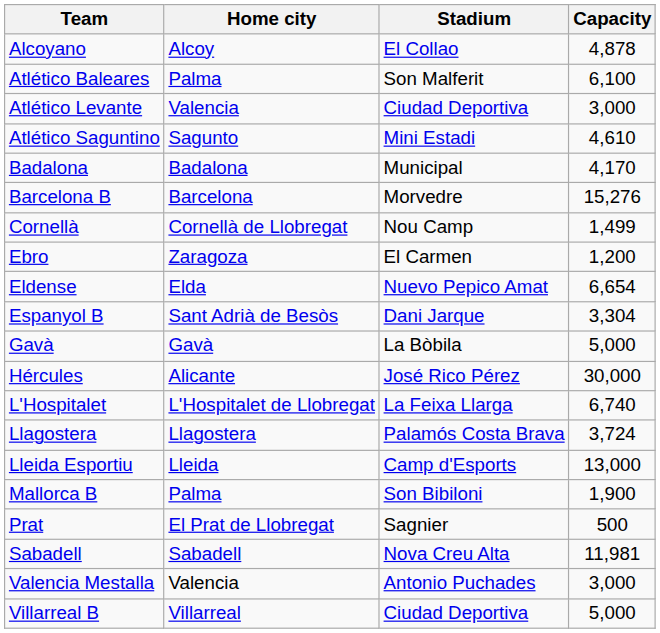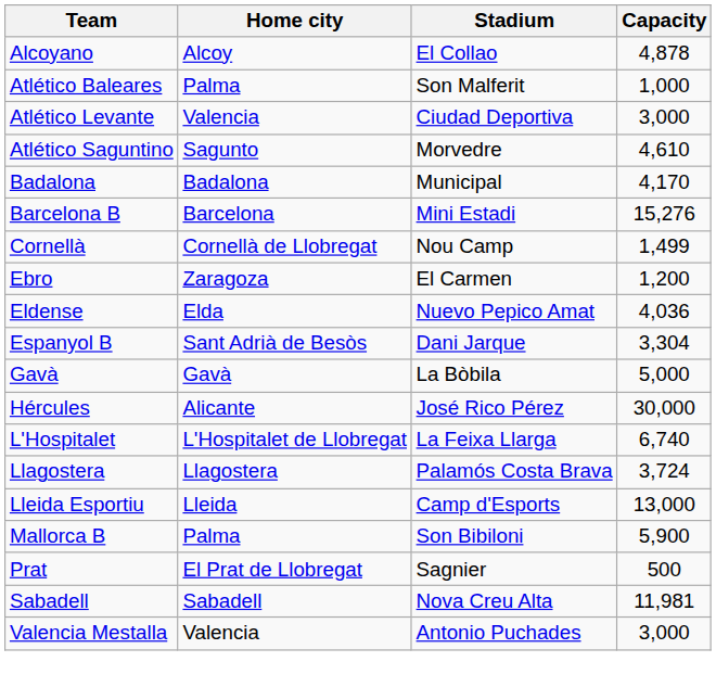 <table class="wikitable sortable">
 <tr>
 <th>Team</th>
 <th>Home city</th>
 <th>Stadium</th>
 <th>Capacity</th>
 </tr>
 <tr>
 <td><a href='#'>Alcoyano</a></td>
 <td><a href='#'>Alcoy</a></td>
 <td><a href='#'>El Collao</a></td>
 <td align=center>4,878</td>
 </tr>
 <tr>
 <td><a href='#'>Atlético Baleares</a></td>
 <td><a href='#'>Palma</a></td>
 <td>Son Malferit</td>
-<td align=center>6,100</td>
+<td align=center>1,000</td>
 </tr>
 <tr>
 <td><a href='#'>Atlético Levante</a></td>
 <td><a href='#'>Valencia</a></td>
 <td><a href='#'>Ciudad Deportiva</a></td>
 <td align=center>3,000</td>
 </tr>
 <tr>
 <td><a href='#'>Atlético Saguntino</a></td>
 <td><a href='#'>Sagunto</a></td>
-<td><a href='#'>Mini Estadi</a></td>
+<td>Morvedre</td>
 <td align=center>4,610</td>
 </tr>
 <tr>
 <td><a href='#'>Badalona</a></td>
 <td><a href='#'>Badalona</a></td>
 <td>Municipal</td>
 <td align=center>4,170</td>
 </tr>
 <tr>
 <td><a href='#'>Barcelona B</a></td>
 <td><a href='#'>Barcelona</a></td>
-<td>Morvedre</td>
+<td><a href='#'>Mini Estadi</a></td>
 <td align=center>15,276</td>
 </tr>
 <tr>
 <td><a href='#'>Cornellà</a></td>
 <td><a href='#'>Cornellà de Llobregat</a></td>
 <td>Nou Camp</td>
 <td align=center>1,499</td>
 </tr>
 <tr>
 <td><a href='#'>Ebro</a></td>
 <td><a href='#'>Zaragoza</a></td>
 <td>El Carmen</td>
 <td align=center>1,200</td>
 </tr>
 <tr>
 <td><a href='#'>Eldense</a></td>
 <td><a href='#'>Elda</a></td>
 <td><a href='#'>Nuevo Pepico Amat</a></td>
-<td align=center>6,654</td>
+<td align=center>4,036</td>
 </tr>
 <tr>
 <td><a href='#'>Espanyol B</a></td>
 <td><a href='#'>Sant Adrià de Besòs</a></td>
 <td><a href='#'>Dani Jarque</a></td>
 <td align=center>3,304</td>
 </tr>
 <tr>
 <td><a href='#'>Gavà</a></td>
 <td><a href='#'>Gavà</a></td>
 <td>La Bòbila</td>
 <td align=center>5,000</td>
 </tr>
 <tr>
 <td><a href='#'>Hércules</a></td>
 <td><a href='#'>Alicante</a></td>
 <td><a href='#'>José Rico Pérez</a></td>
 <td align=center>30,000</td>
 </tr>
 <tr>
 <td><a href='#'>L'Hospitalet</a></td>
 <td><a href='#'>L'Hospitalet de Llobregat</a></td>
 <td><a href='#'>La Feixa Llarga</a></td>
 <td align=center>6,740</td>
 </tr>
 <tr>
 <td><a href='#'>Llagostera</a></td>
 <td><a href='#'>Llagostera</a></td>
 <td><a href='#'>Palamós Costa Brava</a></td>
 <td align=center>3,724</td>
 </tr>
 <tr>
 <td><a href='#'>Lleida Esportiu</a></td>
 <td><a href='#'>Lleida</a></td>
 <td><a href='#'>Camp d'Esports</a></td>
 <td align=center>13,000</td>
 </tr>
 <tr>
 <td><a href='#'>Mallorca B</a></td>
 <td><a href='#'>Palma</a></td>
 <td><a href='#'>Son Bibiloni</a></td>
-<td align=center>1,900</td>
+<td align=center>5,900</td>
 </tr>
 <tr>
 <td><a href='#'>Prat</a></td>
 <td><a href='#'>El Prat de Llobregat</a></td>
 <td>Sagnier</td>
 <td align=center>500</td>
 </tr>
 <tr>
 <td><a href='#'>Sabadell</a></td>
 <td><a href='#'>Sabadell</a></td>
 <td><a href='#'>Nova Creu Alta</a></td>
 <td align=center>11,981</td>
 </tr>
 <tr>
 <td><a href='#'>Valencia Mestalla</a></td>
 <td>Valencia</td>
 <td><a href='#'>Antonio Puchades</a></td>
 <td align=center>3,000</td>
 </tr>
-<tr>
-<td><a href='#'>Villarreal B</a></td>
-<td><a href='#'>Villarreal</a></td>
-<td><a href='#'>Ciudad Deportiva</a></td>
-<td align=center>5,000</td>
-</tr>
 </table>
